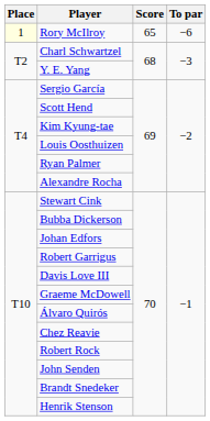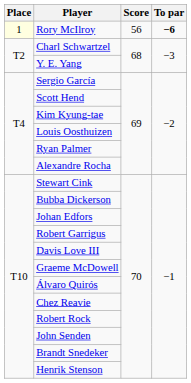 <table class="wikitable">
 <tr>
 <th>Place</th>
 <th>Player</th>
 <th>Score</th>
 <th>To par</th>
 </tr>
 <tr>
 <td style="background: lightyellow; text-align:center;">1</td>
 <td> <a href='#'>Rory McIlroy</a></td>
-<td style="text-align:center;">65</td>
-<td style="text-align:center;">−6</td>
+<td style="text-align:center;">56</td>
+<td style="text-align:center;"><strong>−6</strong></td>
 </tr>
 <tr>
 <td rowspan="2" style="text-align:center;">T2</td>
 <td> <a href='#'>Charl Schwartzel</a></td>
 <td rowspan="2" style="text-align:center;">68</td>
 <td rowspan="2" style="text-align:center;">−3</td>
 </tr>
 <tr>
 <td> <a href='#'>Y. E. Yang</a></td>
 </tr>
 <tr>
 <td rowspan="6" style="text-align:center;">T4</td>
 <td> <a href='#'>Sergio García</a></td>
 <td rowspan="6" style="text-align:center;">69</td>
 <td rowspan="6" style="text-align:center;">−2</td>
 </tr>
 <tr>
 <td> <a href='#'>Scott Hend</a></td>
 </tr>
 <tr>
 <td> <a href='#'>Kim Kyung-tae</a></td>
 </tr>
 <tr>
 <td> <a href='#'>Louis Oosthuizen</a></td>
 </tr>
 <tr>
 <td> <a href='#'>Ryan Palmer</a></td>
 </tr>
 <tr>
 <td> <a href='#'>Alexandre Rocha</a></td>
 </tr>
 <tr>
 <td rowspan="12" style="text-align:center;">T10</td>
 <td> <a href='#'>Stewart Cink</a></td>
 <td rowspan="12" style="text-align:center;">70</td>
 <td rowspan="12" style="text-align:center;">−1</td>
 </tr>
 <tr>
 <td> <a href='#'>Bubba Dickerson</a></td>
 </tr>
 <tr>
 <td> <a href='#'>Johan Edfors</a></td>
 </tr>
 <tr>
 <td> <a href='#'>Robert Garrigus</a></td>
 </tr>
 <tr>
 <td> <a href='#'>Davis Love III</a></td>
 </tr>
 <tr>
 <td> <a href='#'>Graeme McDowell</a></td>
 </tr>
 <tr>
 <td> <a href='#'>Álvaro Quirós</a></td>
 </tr>
 <tr>
 <td> <a href='#'>Chez Reavie</a></td>
 </tr>
 <tr>
 <td> <a href='#'>Robert Rock</a></td>
 </tr>
 <tr>
 <td> <a href='#'>John Senden</a></td>
 </tr>
 <tr>
 <td> <a href='#'>Brandt Snedeker</a></td>
 </tr>
 <tr>
 <td> <a href='#'>Henrik Stenson</a></td>
 </tr>
 </table>
